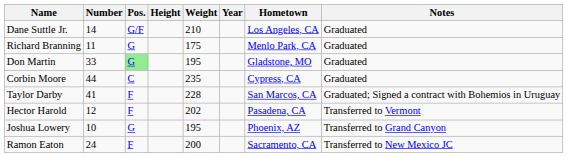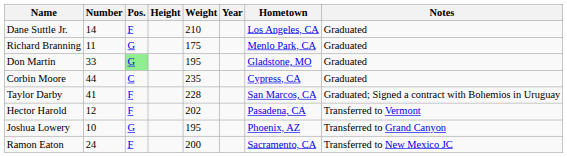 <table class="wikitable sortable" border="1">
 <tr>
 <th>Name</th>
 <th>Number</th>
 <th>Pos.</th>
 <th>Height</th>
 <th>Weight</th>
 <th>Year</th>
 <th>Hometown</th>
 <th class="unsortable">Notes</th>
 </tr>
 <tr>
 <td>Dane Suttle Jr.</td>
 <td>14</td>
-<td><a href='#'>G/F</a></td>
+<td><a href='#'>F</a></td>
 <td></td>
 <td>210</td>
 <td></td>
 <td><a href='#'>Los Angeles, CA</a></td>
 <td>Graduated</td>
 </tr>
 <tr>
 <td>Richard Branning</td>
 <td>11</td>
 <td><a href='#'>G</a></td>
 <td></td>
 <td>175</td>
 <td></td>
 <td><a href='#'>Menlo Park, CA</a></td>
 <td>Graduated</td>
 </tr>
 <tr>
 <td>Don Martin</td>
 <td>33</td>
 <td style="background: lightgreen;"><a href='#'>G</a></td>
 <td></td>
 <td>195</td>
 <td></td>
 <td><a href='#'>Gladstone, MO</a></td>
 <td>Graduated</td>
 </tr>
 <tr>
 <td>Corbin Moore</td>
 <td>44</td>
 <td><a href='#'>C</a></td>
 <td></td>
 <td>235</td>
 <td></td>
 <td><a href='#'>Cypress, CA</a></td>
 <td>Graduated</td>
 </tr>
 <tr>
 <td>Taylor Darby</td>
 <td>41</td>
 <td><a href='#'>F</a></td>
 <td></td>
 <td>228</td>
 <td></td>
 <td><a href='#'>San Marcos, CA</a></td>
 <td>Graduated; Signed a contract with Bohemios in Uruguay</td>
 </tr>
 <tr>
 <td>Hector Harold</td>
 <td>12</td>
 <td><a href='#'>F</a></td>
 <td></td>
 <td>202</td>
 <td></td>
 <td><a href='#'>Pasadena, CA</a></td>
 <td>Transferred to <a href='#'>Vermont</a></td>
 </tr>
 <tr>
 <td>Joshua Lowery</td>
 <td>10</td>
 <td><a href='#'>G</a></td>
 <td></td>
 <td>195</td>
 <td></td>
 <td><a href='#'>Phoenix, AZ</a></td>
 <td>Transferred to <a href='#'>Grand Canyon</a></td>
 </tr>
 <tr>
 <td>Ramon Eaton</td>
 <td>24</td>
 <td><a href='#'>F</a></td>
 <td></td>
 <td>200</td>
 <td></td>
 <td><a href='#'>Sacramento, CA</a></td>
 <td>Transferred to <a href='#'>New Mexico JC</a></td>
 </tr>
 </table>
